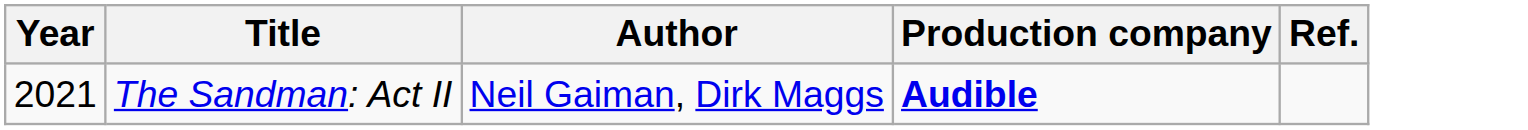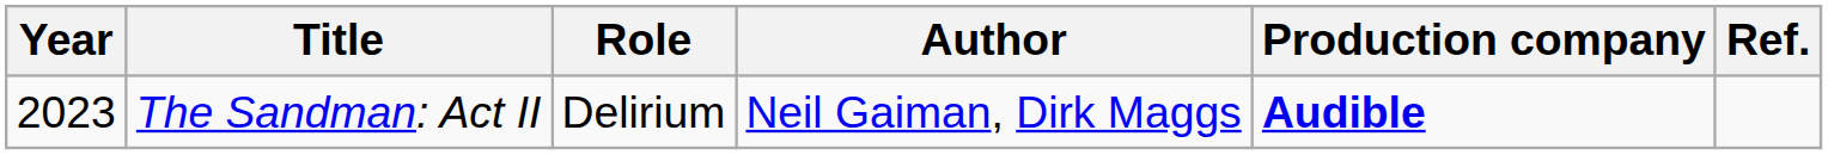 <table class="wikitable sortable">
 <tr>
 <th>Year</th>
 <th>Title</th>
+<th>Role</th>
 <th>Author</th>
 <th>Production company</th>
 <th>Ref.</th>
 </tr>
 <tr>
-<td>2021</td>
+<td>2023</td>
 <td><em><a href='#'>The Sandman</a>: Act II</em></td>
+<td>Delirium</td>
 <td><a href='#'>Neil Gaiman</a>, <a href='#'>Dirk Maggs</a></td>
 <td><strong><a href='#'>Audible</a></strong></td>
 <td></td>
 </tr>
 </table>
